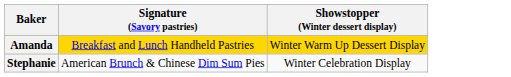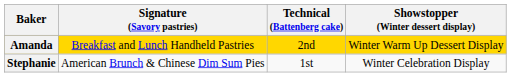 <table class="wikitable sortable" style="text-align:center;">
 <tr>
 <th scope="col">Baker</th>
 <th scope="col" class="unsortable">Signature<br><small>(<a href='#'>Savory</a> pastries)</small></th>
+<th scope="col">Technical<br><small>(<a href='#'>Battenberg cake</a>)</small></th>
 <th scope="col" class="unsortable">Showstopper<br><small>(Winter dessert display)</small></th>
 </tr>
 <tr style="background:gold">
 <th scope="row">Amanda</th>
 <td><a href='#'>Breakfast</a> and <a href='#'>Lunch</a> Handheld Pastries</td>
+<td>2nd</td>
 <td>Winter Warm Up Dessert Display</td>
 </tr>
 <tr>
 <th scope="row">Stephanie</th>
 <td>American <a href='#'>Brunch</a> & Chinese <a href='#'>Dim Sum</a> Pies</td>
+<td>1st</td>
 <td>Winter Celebration Display</td>
 </tr>
 </table>
